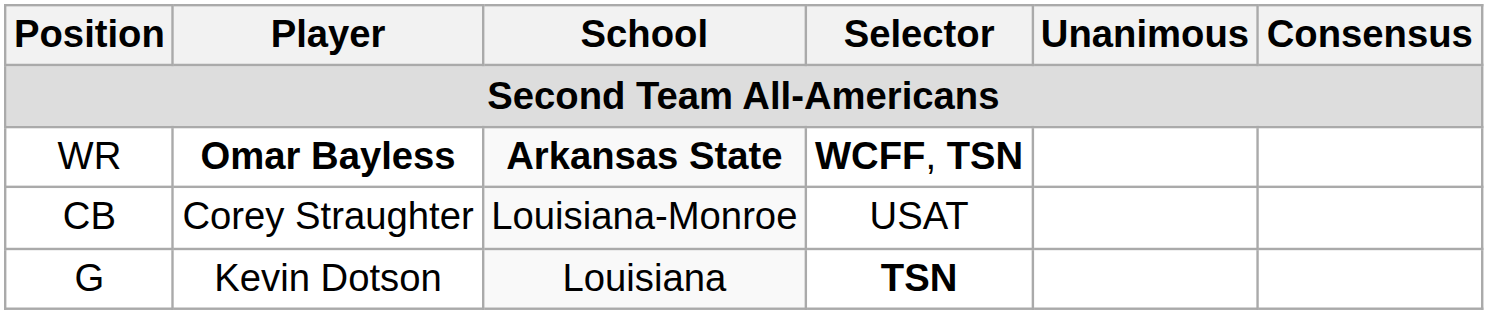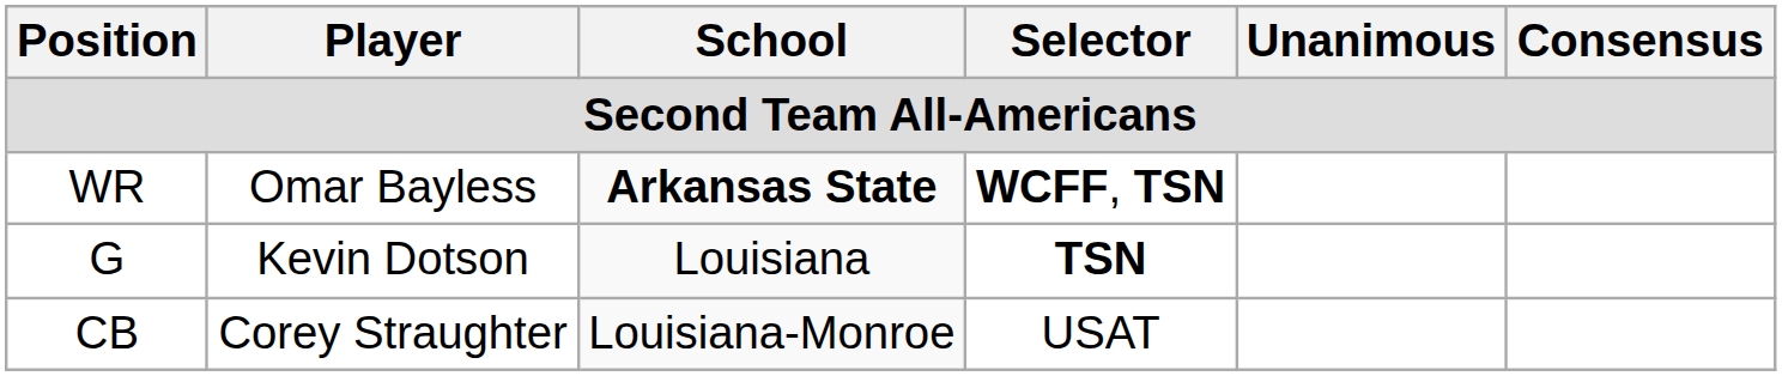 <table class="wikitable">
 <tr>
 <th>Position</th>
 <th>Player</th>
 <th>School</th>
 <th>Selector</th>
 <th>Unanimous</th>
 <th>Consensus</th>
 </tr>
 <tr>
 <td colspan="6" style="text-align:center; background:#ddd;"><strong>Second Team All-Americans</strong></td>
 </tr>
 <tr style="text-align:center;">
 <td style="background:white">WR</td>
-<td style="background:white"><strong>Omar Bayless</strong></td>
+<td style="background:white">Omar Bayless</td>
 <td style=><strong>Arkansas State</strong></td>
 <td style="background:white"><strong>WCFF</strong>, <strong>TSN</strong></td>
+<td style="background:white"></td>
+<td style="background:white"></td>
+</tr>
+<tr style="text-align:center;">
+<td style="background:white">G</td>
+<td style="background:white">Kevin Dotson</td>
+<td style=>Louisiana</td>
+<td style="background:white"><strong>TSN</strong></td>
 <td style="background:white"></td>
 <td style="background:white"></td>
 </tr>
 <tr style="text-align:center;">
 <td style="background:white">CB</td>
 <td style="background:white">Corey Straughter</td>
 <td style=>Louisiana-Monroe</td>
 <td style="background:white">USAT</td>
 <td style="background:white"></td>
 <td style="background:white"></td>
 </tr>
-<tr style="text-align:center;">
-<td style="background:white">G</td>
-<td style="background:white">Kevin Dotson</td>
-<td style=>Louisiana</td>
-<td style="background:white"><strong>TSN</strong></td>
-<td style="background:white"></td>
-<td style="background:white"></td>
-</tr>
 </table>
